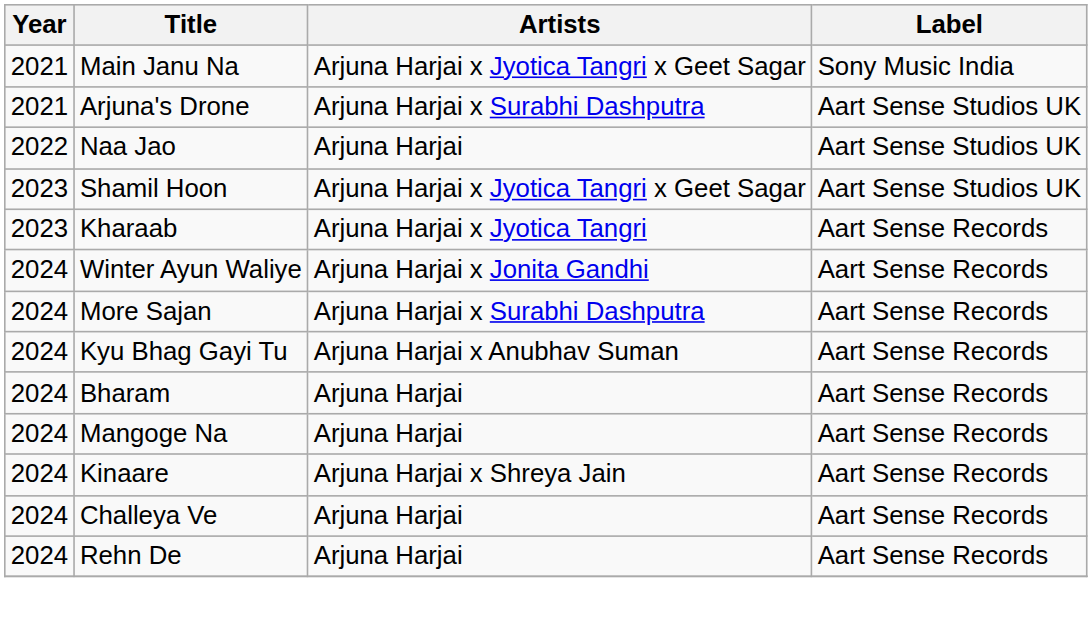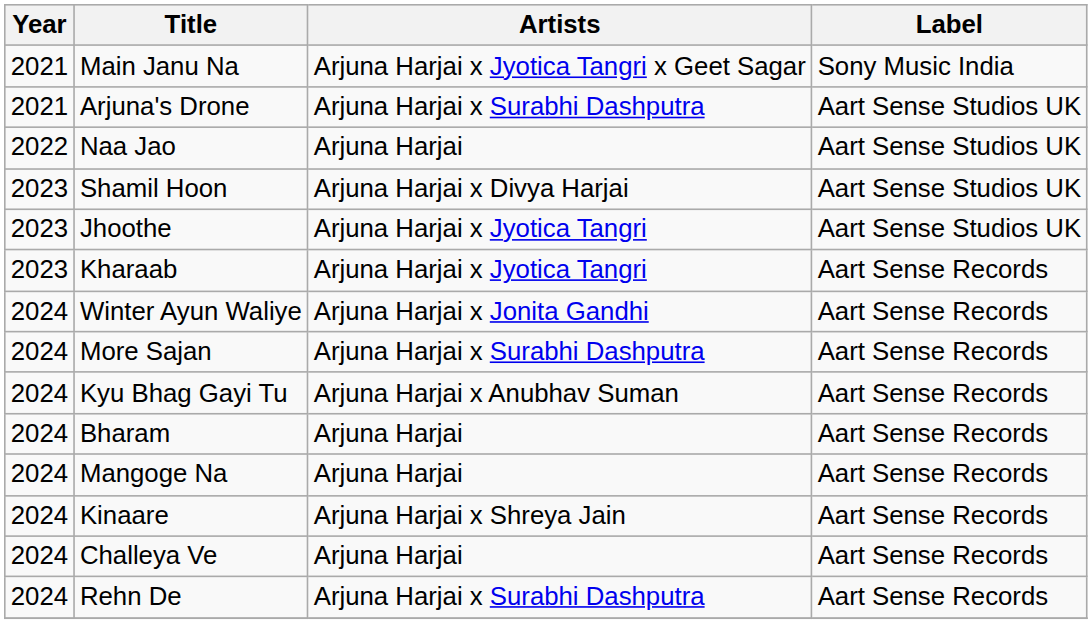 <table class="wikitable sortable">
 <tr>
 <th>Year</th>
 <th>Title</th>
 <th>Artists</th>
 <th>Label</th>
 </tr>
 <tr>
 <td>2021</td>
 <td style="background:ff;">Main Janu Na</td>
 <td>Arjuna Harjai x <a href='#'>Jyotica Tangri</a> x Geet Sagar</td>
 <td>Sony Music India </td>
 </tr>
 <tr>
 <td>2021</td>
 <td style="background:ff;">Arjuna's Drone</td>
 <td>Arjuna Harjai x <a href='#'>Surabhi Dashputra</a></td>
 <td>Aart Sense Studios UK </td>
 </tr>
 <tr>
 <td>2022</td>
 <td>Naa Jao</td>
 <td>Arjuna Harjai</td>
 <td>Aart Sense Studios UK </td>
 </tr>
 <tr>
 <td>2023</td>
 <td>Shamil Hoon</td>
-<td>Arjuna Harjai x <a href='#'>Jyotica Tangri</a> x Geet Sagar</td>
+<td>Arjuna Harjai x Divya Harjai</td>
+<td>Aart Sense Studios UK </td>
+</tr>
+<tr>
+<td>2023</td>
+<td>Jhoothe</td>
+<td>Arjuna Harjai x <a href='#'>Jyotica Tangri</a></td>
 <td>Aart Sense Studios UK </td>
 </tr>
 <tr>
 <td>2023</td>
 <td>Kharaab</td>
 <td>Arjuna Harjai x <a href='#'>Jyotica Tangri</a></td>
 <td>Aart Sense Records </td>
 </tr>
 <tr>
 <td>2024</td>
 <td>Winter Ayun Waliye</td>
 <td>Arjuna Harjai x <a href='#'>Jonita Gandhi</a></td>
 <td>Aart Sense Records </td>
 </tr>
 <tr>
 <td>2024</td>
 <td>More Sajan</td>
 <td>Arjuna Harjai x <a href='#'>Surabhi Dashputra</a></td>
 <td>Aart Sense Records </td>
 </tr>
 <tr>
 <td>2024</td>
 <td>Kyu Bhag Gayi Tu</td>
 <td>Arjuna Harjai x Anubhav Suman</td>
 <td>Aart Sense Records </td>
 </tr>
 <tr>
 <td>2024</td>
 <td>Bharam</td>
 <td>Arjuna Harjai</td>
 <td>Aart Sense Records </td>
 </tr>
 <tr>
 <td>2024</td>
 <td>Mangoge Na</td>
 <td>Arjuna Harjai</td>
 <td>Aart Sense Records </td>
 </tr>
 <tr>
 <td>2024</td>
 <td>Kinaare</td>
 <td>Arjuna Harjai x Shreya Jain</td>
 <td>Aart Sense Records </td>
 </tr>
 <tr>
 <td>2024</td>
 <td>Challeya Ve</td>
 <td>Arjuna Harjai</td>
 <td>Aart Sense Records </td>
 </tr>
 <tr>
 <td>2024</td>
 <td>Rehn De</td>
-<td>Arjuna Harjai</td>
+<td>Arjuna Harjai x <a href='#'>Surabhi Dashputra</a></td>
 <td>Aart Sense Records </td>
 </tr>
 <tr>
 </tr>
 </table>
